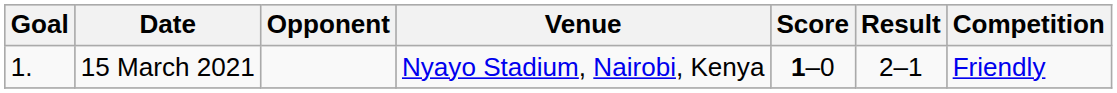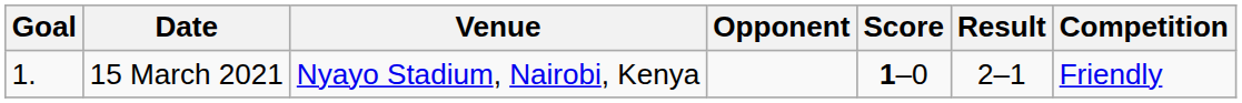 <table class="wikitable plainrowheaders sortable">
 <tr>
 <th>Goal</th>
 <th>Date</th>
+<th>Venue</th>
 <th>Opponent</th>
-<th>Venue</th>
 <th>Score</th>
 <th>Result</th>
 <th>Competition</th>
 </tr>
 <tr>
 <td>1.</td>
 <td>15 March 2021</td>
+<td><a href='#'>Nyayo Stadium</a>, <a href='#'>Nairobi</a>, Kenya</td>
 <td></td>
-<td><a href='#'>Nyayo Stadium</a>, <a href='#'>Nairobi</a>, Kenya</td>
 <td align=center><strong>1</strong>–0</td>
 <td align=center>2–1</td>
 <td><a href='#'>Friendly</a></td>
 </tr>
 </table>
